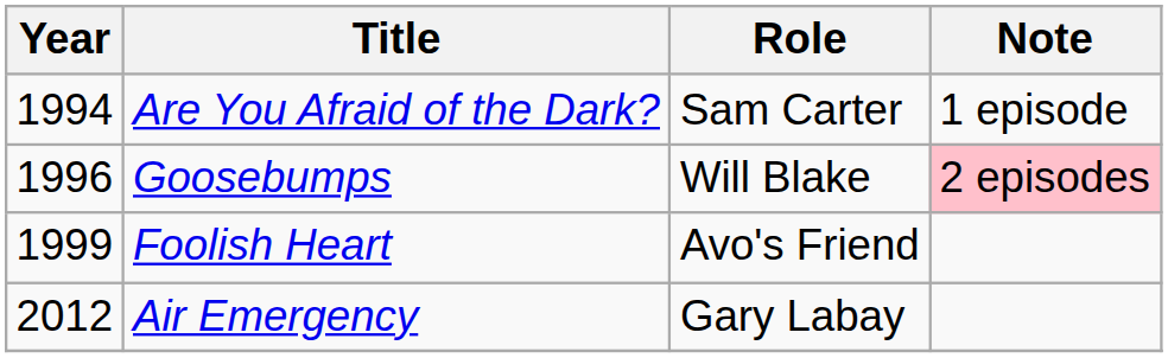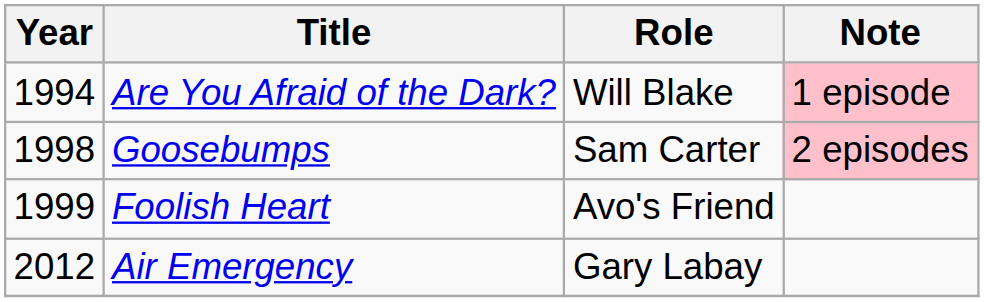 <table class="wikitable sortable">
 <tr style="vertical-align:bottom;">
 <th>Year</th>
 <th>Title</th>
 <th>Role</th>
 <th>Note</th>
 </tr>
 <tr>
 <td>1994</td>
 <td><em><a href='#'>Are You Afraid of the Dark?</a></em></td>
-<td>Sam Carter</td>
-<td>1 episode</td>
+<td>Will Blake</td>
+<td style="background: pink;">1 episode</td>
 </tr>
 <tr>
-<td>1996</td>
+<td>1998</td>
 <td><em><a href='#'>Goosebumps</a></em></td>
-<td>Will Blake</td>
+<td>Sam Carter</td>
 <td style="background: pink;">2 episodes</td>
 </tr>
 <tr>
 <td>1999</td>
 <td><em><a href='#'>Foolish Heart</a></em></td>
 <td>Avo's Friend</td>
 <td></td>
 </tr>
 <tr>
 <td>2012</td>
 <td><em><a href='#'>Air Emergency</a></em></td>
 <td>Gary Labay</td>
 <td></td>
 </tr>
 <tr>
 </tr>
 </table>
